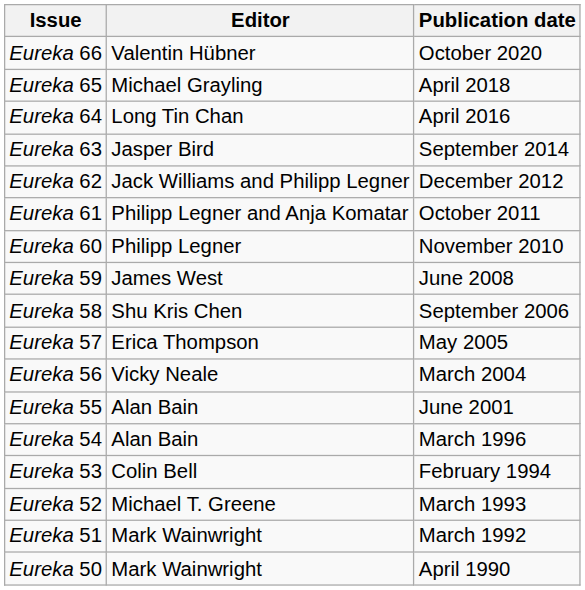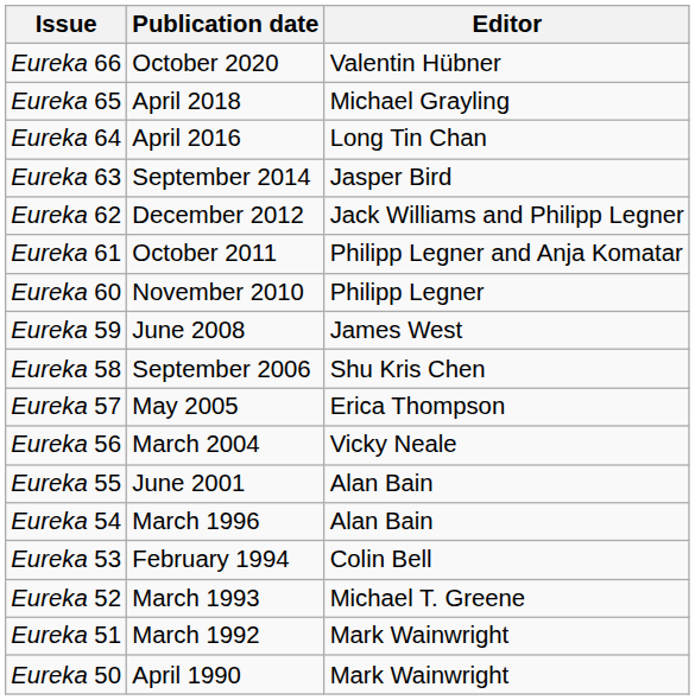 <table class="wikitable">
 <tr>
 <th>Issue</th>
+<th>Publication date</th>
 <th>Editor</th>
-<th>Publication date</th>
 </tr>
 <tr>
 <td><em>Eureka</em> 66</td>
+<td>October 2020</td>
 <td>Valentin Hübner</td>
-<td>October 2020</td>
 </tr>
 <tr>
 <td><em>Eureka</em> 65</td>
+<td>April 2018</td>
 <td>Michael Grayling</td>
-<td>April 2018</td>
 </tr>
 <tr>
 <td><em>Eureka</em> 64</td>
+<td>April 2016</td>
 <td>Long Tin Chan</td>
-<td>April 2016</td>
 </tr>
 <tr>
 <td><em>Eureka</em> 63</td>
+<td>September 2014</td>
 <td>Jasper Bird</td>
-<td>September 2014</td>
 </tr>
 <tr>
 <td><em>Eureka</em> 62</td>
+<td>December 2012</td>
 <td>Jack Williams and Philipp Legner</td>
-<td>December 2012</td>
 </tr>
 <tr>
 <td><em>Eureka</em> 61</td>
+<td>October 2011</td>
 <td>Philipp Legner and Anja Komatar</td>
-<td>October 2011</td>
 </tr>
 <tr>
 <td><em>Eureka</em> 60</td>
+<td>November 2010</td>
 <td>Philipp Legner</td>
-<td>November 2010</td>
 </tr>
 <tr>
 <td><em>Eureka</em> 59</td>
+<td>June 2008</td>
 <td>James West</td>
-<td>June 2008</td>
 </tr>
 <tr>
 <td><em>Eureka</em> 58</td>
+<td>September 2006</td>
 <td>Shu Kris Chen</td>
-<td>September 2006</td>
 </tr>
 <tr>
 <td><em>Eureka</em> 57</td>
+<td>May 2005</td>
 <td>Erica Thompson</td>
-<td>May 2005</td>
 </tr>
 <tr>
 <td><em>Eureka</em> 56</td>
+<td>March 2004</td>
 <td>Vicky Neale</td>
-<td>March 2004</td>
 </tr>
 <tr>
 <td><em>Eureka</em> 55</td>
+<td>June 2001</td>
 <td>Alan Bain</td>
-<td>June 2001</td>
 </tr>
 <tr>
 <td><em>Eureka</em> 54</td>
+<td>March 1996</td>
 <td>Alan Bain</td>
-<td>March 1996</td>
 </tr>
 <tr>
 <td><em>Eureka</em> 53</td>
+<td>February 1994</td>
 <td>Colin Bell</td>
-<td>February 1994</td>
 </tr>
 <tr>
 <td><em>Eureka</em> 52</td>
+<td>March 1993</td>
 <td>Michael T. Greene</td>
-<td>March 1993</td>
 </tr>
 <tr>
 <td><em>Eureka</em> 51</td>
+<td>March 1992</td>
 <td>Mark Wainwright</td>
-<td>March 1992</td>
 </tr>
 <tr>
 <td><em>Eureka</em> 50</td>
+<td>April 1990</td>
 <td>Mark Wainwright</td>
-<td>April 1990</td>
 </tr>
 </table>
